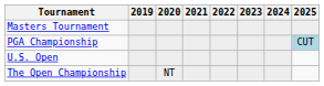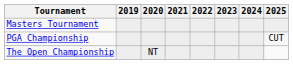 <table class="wikitable" style="font-size:95%;text-align:center;">
 <tr>
 <th>Tournament</th>
 <th>2019</th>
 <th>2020</th>
 <th>2021</th>
 <th>2022</th>
 <th>2023</th>
 <th>2024</th>
 <th>2025</th>
 </tr>
 <tr>
 <td align=left><a href='#'>Masters Tournament</a></td>
 <td style="background:#eeeeee;"></td>
 <td style="background:#eeeeee;"></td>
 <td style="background:#eeeeee;"></td>
 <td style="background:#eeeeee;"></td>
 <td style="background:#eeeeee;"></td>
 <td style="background:#eeeeee;"></td>
 <td style="background:#eeeeee;"></td>
 </tr>
 <tr>
 <td align=left><a href='#'>PGA Championship</a></td>
 <td style="background:#eeeeee;"></td>
 <td style="background:#eeeeee;"></td>
 <td style="background:#eeeeee;"></td>
 <td style="background:#eeeeee;"></td>
 <td style="background:#eeeeee;"></td>
 <td style="background:#eeeeee;"></td>
-<td style="background: lightblue;">CUT</td>
-</tr>
-<tr>
-<td align=left><a href='#'>U.S. Open</a></td>
-<td style="background:#eeeeee;"></td>
-<td style="background:#eeeeee;"></td>
-<td style="background:#eeeeee;"></td>
-<td style="background:#eeeeee;"></td>
-<td style="background:#eeeeee;"></td>
-<td style="background:#eeeeee;"></td>
-<td></td>
+<td>CUT</td>
 </tr>
 <tr>
 <td align=left><a href='#'>The Open Championship</a></td>
 <td style="background:#eeeeee;"></td>
 <td style="background:#eeeeee;">NT</td>
 <td style="background:#eeeeee;"></td>
 <td style="background:#eeeeee;"></td>
 <td style="background:#eeeeee;"></td>
 <td style="background:#eeeeee;"></td>
 <td></td>
 </tr>
 </table>
